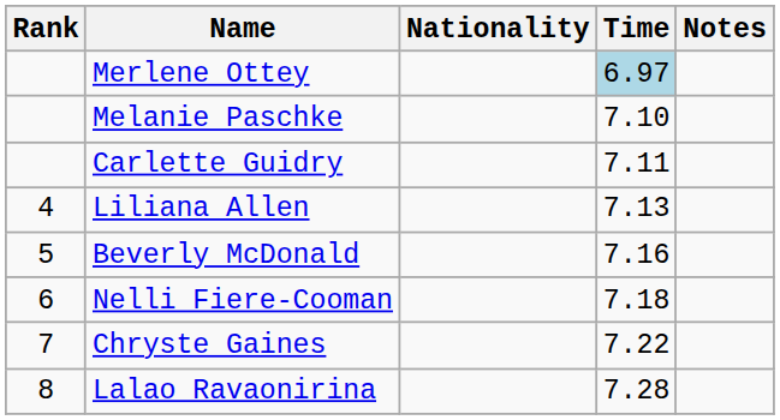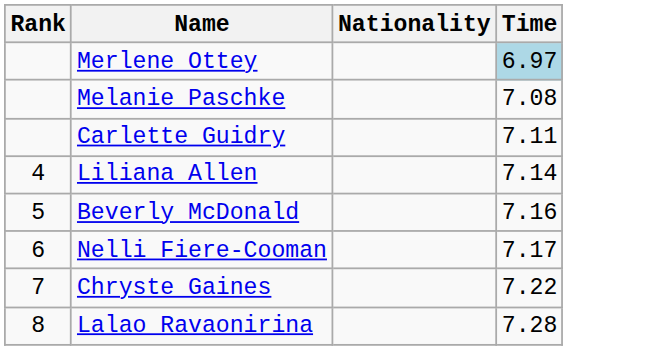 <table class="wikitable sortable" style="text-align:center">
 <tr>
 <th>Rank</th>
 <th>Name</th>
 <th>Nationality</th>
 <th>Time</th>
-<th>Notes</th>
 </tr>
 <tr>
 <td></td>
 <td align="left"><a href='#'>Merlene Ottey</a></td>
 <td align=left></td>
 <td style="background: lightblue;">6.97</td>
-<td></td>
 </tr>
 <tr>
 <td></td>
 <td align="left"><a href='#'>Melanie Paschke</a></td>
 <td align=left></td>
-<td>7.10</td>
-<td></td>
+<td>7.08</td>
 </tr>
 <tr>
 <td></td>
 <td align="left"><a href='#'>Carlette Guidry</a></td>
 <td align=left></td>
 <td>7.11</td>
-<td></td>
 </tr>
 <tr>
 <td>4</td>
 <td align="left"><a href='#'>Liliana Allen</a></td>
 <td align=left></td>
-<td>7.13</td>
-<td></td>
+<td>7.14</td>
 </tr>
 <tr>
 <td>5</td>
 <td align="left"><a href='#'>Beverly McDonald</a></td>
 <td align=left></td>
 <td>7.16</td>
-<td></td>
 </tr>
 <tr>
 <td>6</td>
 <td align="left"><a href='#'>Nelli Fiere-Cooman</a></td>
 <td align=left></td>
-<td>7.18</td>
-<td></td>
+<td>7.17</td>
 </tr>
 <tr>
 <td>7</td>
 <td align="left"><a href='#'>Chryste Gaines</a></td>
 <td align=left></td>
 <td>7.22</td>
-<td></td>
 </tr>
 <tr>
 <td>8</td>
 <td align="left"><a href='#'>Lalao Ravaonirina</a></td>
 <td align=left></td>
 <td>7.28</td>
-<td></td>
 </tr>
 </table>
